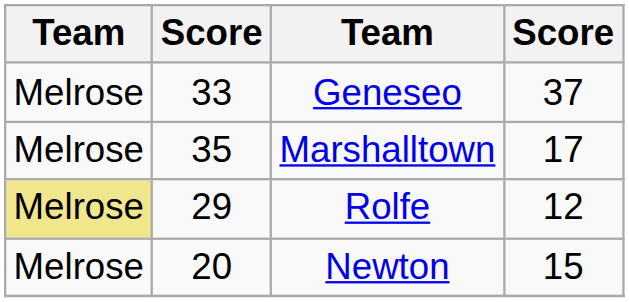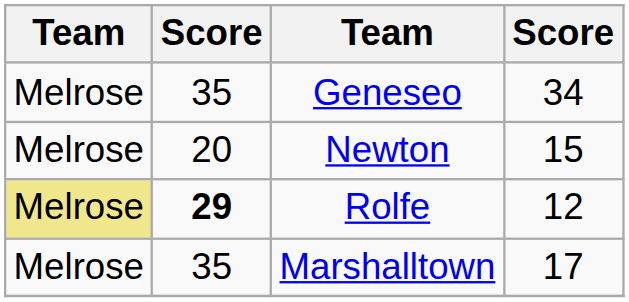 <table class="wikitable" style="text-align: center">
 <tr>
 <th>Team</th>
 <th>Score</th>
 <th>Team</th>
 <th>Score</th>
 </tr>
 <tr>
 <td>Melrose</td>
-<td>33</td>
+<td>35</td>
 <td><a href='#'>Geneseo</a></td>
-<td>37</td>
+<td>34</td>
+</tr>
+<tr>
+<td>Melrose</td>
+<td>20</td>
+<td><a href='#'>Newton</a></td>
+<td>15</td>
+</tr>
+<tr>
+<td style="background: khaki;">Melrose</td>
+<td><strong>29</strong></td>
+<td><a href='#'>Rolfe</a></td>
+<td>12</td>
 </tr>
 <tr>
 <td>Melrose</td>
 <td>35</td>
 <td><a href='#'>Marshalltown</a></td>
 <td>17</td>
 </tr>
 <tr>
-<td style="background: khaki;">Melrose</td>
-<td>29</td>
-<td><a href='#'>Rolfe</a></td>
-<td>12</td>
-</tr>
-<tr>
-<td>Melrose</td>
-<td>20</td>
-<td><a href='#'>Newton</a></td>
-<td>15</td>
-</tr>
-<tr>
 </tr>
 </table>
